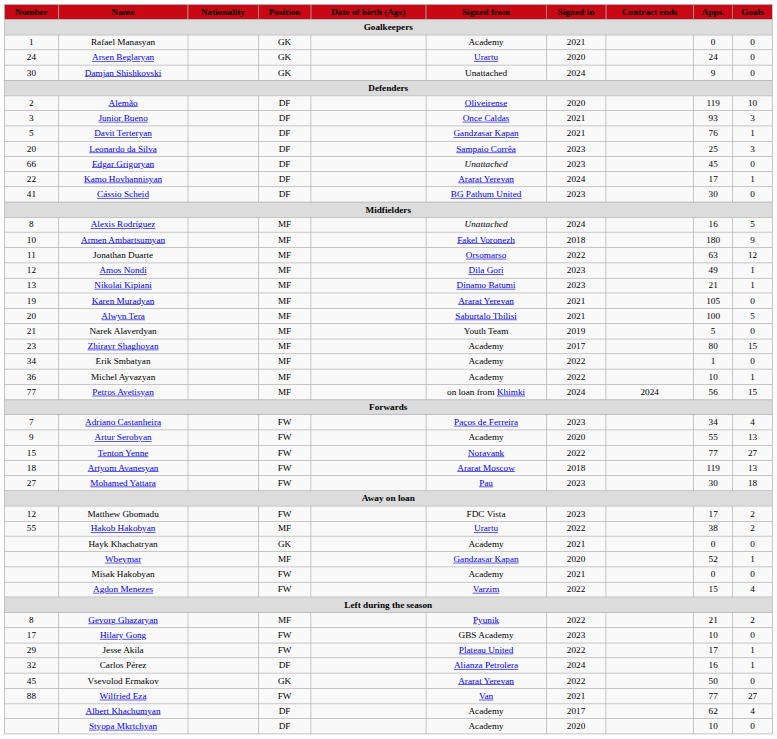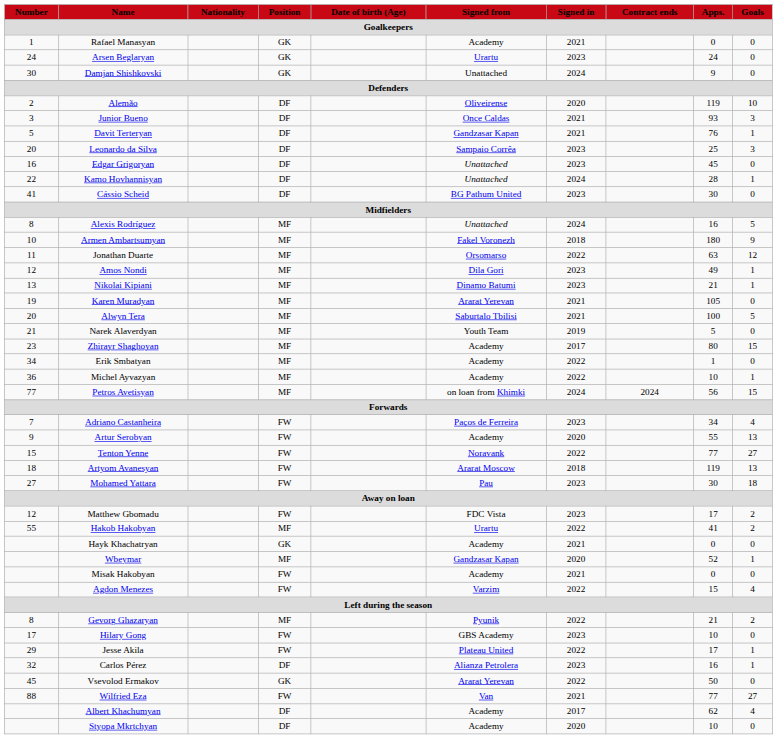 <table class="wikitable"  style="text-align:center; font-size:90%; width:95%;">
 <tr>
 <th style="background:#C80815; color:black; text-align:center;">Number</th>
 <th style="background:#C80815; color:black; text-align:center;">Name</th>
 <th style="background:#C80815; color:black; text-align:center;">Nationality</th>
 <th style="background:#C80815; color:black; text-align:center;">Position</th>
 <th style="background:#C80815; color:black; text-align:center;">Date of birth (Age)</th>
 <th style="background:#C80815; color:black; text-align:center;">Signed from</th>
 <th style="background:#C80815; color:black; text-align:center;">Signed in</th>
 <th style="background:#C80815; color:black; text-align:center;">Contract ends</th>
 <th style="background:#C80815; color:black; text-align:center;">Apps.</th>
 <th style="background:#C80815; color:black; text-align:center;">Goals</th>
 </tr>
 <tr>
 <th colspan="11"  style="background:#dcdcdc; text-align:center;">Goalkeepers</th>
 </tr>
 <tr>
 <td>1</td>
 <td>Rafael Manasyan</td>
 <td></td>
 <td>GK</td>
 <td></td>
 <td>Academy</td>
 <td>2021</td>
 <td></td>
 <td>0</td>
 <td>0</td>
 </tr>
 <tr>
 <td>24</td>
 <td><a href='#'>Arsen Beglaryan</a></td>
 <td></td>
 <td>GK</td>
 <td></td>
 <td><a href='#'>Urartu</a></td>
-<td>2020</td>
+<td>2023</td>
 <td></td>
 <td>24</td>
 <td>0</td>
 </tr>
 <tr>
 <td>30</td>
 <td><a href='#'>Damjan Shishkovski</a></td>
 <td></td>
 <td>GK</td>
 <td></td>
 <td>Unattached</td>
 <td>2024</td>
 <td></td>
 <td>9</td>
 <td>0</td>
 </tr>
 <tr>
 <th colspan="11"  style="background:#dcdcdc; text-align:center;">Defenders</th>
 </tr>
 <tr>
 <td>2</td>
 <td><a href='#'>Alemão</a></td>
 <td></td>
 <td>DF</td>
 <td></td>
 <td><a href='#'>Oliveirense</a></td>
 <td>2020</td>
 <td></td>
 <td>119</td>
 <td>10</td>
 </tr>
 <tr>
 <td>3</td>
 <td><a href='#'>Junior Bueno</a></td>
 <td></td>
 <td>DF</td>
 <td></td>
 <td><a href='#'>Once Caldas</a></td>
 <td>2021</td>
 <td></td>
 <td>93</td>
 <td>3</td>
 </tr>
 <tr>
 <td>5</td>
 <td><a href='#'>Davit Terteryan</a></td>
 <td></td>
 <td>DF</td>
 <td></td>
 <td><a href='#'>Gandzasar Kapan</a></td>
 <td>2021</td>
 <td></td>
 <td>76</td>
 <td>1</td>
 </tr>
 <tr>
 <td>20</td>
 <td><a href='#'>Leonardo da Silva</a></td>
 <td></td>
 <td>DF</td>
 <td></td>
 <td><a href='#'>Sampaio Corrêa</a></td>
 <td>2023</td>
 <td></td>
 <td>25</td>
 <td>3</td>
 </tr>
 <tr>
-<td>66</td>
+<td>16</td>
 <td><a href='#'>Edgar Grigoryan</a></td>
 <td></td>
 <td>DF</td>
 <td></td>
 <td><em>Unattached</em></td>
 <td>2023</td>
 <td></td>
 <td>45</td>
 <td>0</td>
 </tr>
 <tr>
 <td>22</td>
 <td><a href='#'>Kamo Hovhannisyan</a></td>
 <td></td>
 <td>DF</td>
 <td></td>
-<td><a href='#'>Ararat Yerevan</a></td>
+<td><em>Unattached</em></td>
 <td>2024</td>
 <td></td>
-<td>17</td>
+<td>28</td>
 <td>1</td>
 </tr>
 <tr>
 <td>41</td>
 <td><a href='#'>Cássio Scheid</a></td>
 <td></td>
 <td>DF</td>
 <td></td>
 <td><a href='#'>BG Pathum United</a></td>
 <td>2023</td>
 <td></td>
 <td>30</td>
 <td>0</td>
 </tr>
 <tr>
 <th colspan="11"  style="background:#dcdcdc; text-align:center;">Midfielders</th>
 </tr>
 <tr>
 <td>8</td>
 <td><a href='#'>Alexis Rodríguez</a></td>
 <td></td>
 <td>MF</td>
 <td></td>
 <td><em>Unattached</em></td>
 <td>2024</td>
 <td></td>
 <td>16</td>
 <td>5</td>
 </tr>
 <tr>
 <td>10</td>
 <td><a href='#'>Armen Ambartsumyan</a></td>
 <td></td>
 <td>MF</td>
 <td></td>
 <td><a href='#'>Fakel Voronezh</a></td>
 <td>2018</td>
 <td></td>
 <td>180</td>
 <td>9</td>
 </tr>
 <tr>
 <td>11</td>
 <td>Jonathan Duarte</td>
 <td></td>
 <td>MF</td>
 <td></td>
 <td><a href='#'>Orsomarso</a></td>
 <td>2022</td>
 <td></td>
 <td>63</td>
 <td>12</td>
 </tr>
 <tr>
 <td>12</td>
 <td><a href='#'>Amos Nondi</a></td>
 <td></td>
 <td>MF</td>
 <td></td>
 <td><a href='#'>Dila Gori</a></td>
 <td>2023</td>
 <td></td>
 <td>49</td>
 <td>1</td>
 </tr>
 <tr>
 <td>13</td>
 <td><a href='#'>Nikolai Kipiani</a></td>
 <td></td>
 <td>MF</td>
 <td></td>
 <td><a href='#'>Dinamo Batumi</a></td>
 <td>2023</td>
 <td></td>
 <td>21</td>
 <td>1</td>
 </tr>
 <tr>
 <td>19</td>
 <td><a href='#'>Karen Muradyan</a></td>
 <td></td>
 <td>MF</td>
 <td></td>
 <td><a href='#'>Ararat Yerevan</a></td>
 <td>2021</td>
 <td></td>
 <td>105</td>
 <td>0</td>
 </tr>
 <tr>
 <td>20</td>
 <td><a href='#'>Alwyn Tera</a></td>
 <td></td>
 <td>MF</td>
 <td></td>
 <td><a href='#'>Saburtalo Tbilisi</a></td>
 <td>2021</td>
 <td></td>
 <td>100</td>
 <td>5</td>
 </tr>
 <tr>
 <td>21</td>
 <td>Narek Alaverdyan</td>
 <td></td>
 <td>MF</td>
 <td></td>
 <td>Youth Team</td>
 <td>2019</td>
 <td></td>
 <td>5</td>
 <td>0</td>
 </tr>
 <tr>
 <td>23</td>
 <td><a href='#'>Zhirayr Shaghoyan</a></td>
 <td></td>
 <td>MF</td>
 <td></td>
 <td>Academy</td>
 <td>2017</td>
 <td></td>
 <td>80</td>
 <td>15</td>
 </tr>
 <tr>
 <td>34</td>
 <td>Erik Smbatyan</td>
 <td></td>
 <td>MF</td>
 <td></td>
 <td>Academy</td>
 <td>2022</td>
 <td></td>
 <td>1</td>
 <td>0</td>
 </tr>
 <tr>
 <td>36</td>
 <td>Michel Ayvazyan</td>
 <td></td>
 <td>MF</td>
 <td></td>
 <td>Academy</td>
 <td>2022</td>
 <td></td>
 <td>10</td>
 <td>1</td>
 </tr>
 <tr>
 <td>77</td>
 <td><a href='#'>Petros Avetisyan</a></td>
 <td></td>
 <td>MF</td>
 <td></td>
 <td>on loan from <a href='#'>Khimki</a></td>
 <td>2024</td>
 <td>2024</td>
 <td>56</td>
 <td>15</td>
 </tr>
 <tr>
 <th colspan="11"  style="background:#dcdcdc; text-align:center;">Forwards</th>
 </tr>
 <tr>
 <td>7</td>
 <td><a href='#'>Adriano Castanheira</a></td>
 <td></td>
 <td>FW</td>
 <td></td>
 <td><a href='#'>Paços de Ferreira</a></td>
 <td>2023</td>
 <td></td>
 <td>34</td>
 <td>4</td>
 </tr>
 <tr>
 <td>9</td>
 <td><a href='#'>Artur Serobyan</a></td>
 <td></td>
 <td>FW</td>
 <td></td>
 <td>Academy</td>
 <td>2020</td>
 <td></td>
 <td>55</td>
 <td>13</td>
 </tr>
 <tr>
 <td>15</td>
 <td><a href='#'>Tenton Yenne</a></td>
 <td></td>
 <td>FW</td>
 <td></td>
 <td><a href='#'>Noravank</a></td>
 <td>2022</td>
 <td></td>
 <td>77</td>
 <td>27</td>
 </tr>
 <tr>
 <td>18</td>
 <td><a href='#'>Artyom Avanesyan</a></td>
 <td></td>
 <td>FW</td>
 <td></td>
 <td><a href='#'>Ararat Moscow</a></td>
 <td>2018</td>
 <td></td>
 <td>119</td>
 <td>13</td>
 </tr>
 <tr>
 <td>27</td>
 <td><a href='#'>Mohamed Yattara</a></td>
 <td></td>
 <td>FW</td>
 <td></td>
 <td><a href='#'>Pau</a></td>
 <td>2023</td>
 <td></td>
 <td>30</td>
 <td>18</td>
 </tr>
 <tr>
 <th colspan="11"  style="background:#dcdcdc; text-align:center;">Away on loan</th>
 </tr>
 <tr>
 <td>12</td>
 <td>Matthew Gbomadu</td>
 <td></td>
 <td>FW</td>
 <td></td>
 <td>FDC Vista</td>
 <td>2023</td>
 <td></td>
 <td>17</td>
 <td>2</td>
 </tr>
 <tr>
 <td>55</td>
 <td><a href='#'>Hakob Hakobyan</a></td>
 <td></td>
 <td>MF</td>
 <td></td>
 <td><a href='#'>Urartu</a></td>
 <td>2022</td>
 <td></td>
-<td>38</td>
+<td>41</td>
 <td>2</td>
 </tr>
 <tr>
 <td></td>
 <td>Hayk Khachatryan</td>
 <td></td>
 <td>GK</td>
 <td></td>
 <td>Academy</td>
 <td>2021</td>
 <td></td>
 <td>0</td>
 <td>0</td>
 </tr>
 <tr>
 <td></td>
 <td><a href='#'>Wbeymar</a></td>
 <td></td>
 <td>MF</td>
 <td></td>
 <td><a href='#'>Gandzasar Kapan</a></td>
 <td>2020</td>
 <td></td>
 <td>52</td>
 <td>1</td>
 </tr>
 <tr>
 <td></td>
 <td>Misak Hakobyan</td>
 <td></td>
 <td>FW</td>
 <td></td>
 <td>Academy</td>
 <td>2021</td>
 <td></td>
 <td>0</td>
 <td>0</td>
 </tr>
 <tr>
 <td></td>
 <td><a href='#'>Agdon Menezes</a></td>
 <td></td>
 <td>FW</td>
 <td></td>
 <td><a href='#'>Varzim</a></td>
 <td>2022</td>
 <td></td>
 <td>15</td>
 <td>4</td>
 </tr>
 <tr>
 <th colspan="11"  style="background:#dcdcdc; text-align:center;">Left during the season</th>
 </tr>
 <tr>
 <td>8</td>
 <td><a href='#'>Gevorg Ghazaryan</a></td>
 <td></td>
 <td>MF</td>
 <td></td>
 <td><a href='#'>Pyunik</a></td>
 <td>2022</td>
 <td></td>
 <td>21</td>
 <td>2</td>
 </tr>
 <tr>
 <td>17</td>
 <td><a href='#'>Hilary Gong</a></td>
 <td></td>
 <td>FW</td>
 <td></td>
 <td>GBS Academy</td>
 <td>2023</td>
 <td></td>
 <td>10</td>
 <td>0</td>
 </tr>
 <tr>
 <td>29</td>
 <td>Jesse Akila</td>
 <td></td>
 <td>FW</td>
 <td></td>
 <td><a href='#'>Plateau United</a></td>
 <td>2022</td>
 <td></td>
 <td>17</td>
 <td>1</td>
 </tr>
 <tr>
 <td>32</td>
 <td>Carlos Pérez</td>
 <td></td>
 <td>DF</td>
 <td></td>
 <td><a href='#'>Alianza Petrolera</a></td>
-<td>2024</td>
+<td>2023</td>
 <td></td>
 <td>16</td>
 <td>1</td>
 </tr>
 <tr>
 <td>45</td>
 <td>Vsevolod Ermakov</td>
 <td></td>
 <td>GK</td>
 <td></td>
 <td><a href='#'>Ararat Yerevan</a></td>
 <td>2022</td>
 <td></td>
 <td>50</td>
 <td>0</td>
 </tr>
 <tr>
 <td>88</td>
 <td><a href='#'>Wilfried Eza</a></td>
 <td></td>
 <td>FW</td>
 <td></td>
 <td><a href='#'>Van</a></td>
 <td>2021</td>
 <td></td>
 <td>77</td>
 <td>27</td>
 </tr>
 <tr>
 <td></td>
 <td><a href='#'>Albert Khachumyan</a></td>
 <td></td>
 <td>DF</td>
 <td></td>
 <td>Academy</td>
 <td>2017</td>
 <td></td>
 <td>62</td>
 <td>4</td>
 </tr>
 <tr>
 <td></td>
 <td><a href='#'>Styopa Mkrtchyan</a></td>
 <td></td>
 <td>DF</td>
 <td></td>
 <td>Academy</td>
 <td>2020</td>
 <td></td>
 <td>10</td>
 <td>0</td>
 </tr>
 </table>
